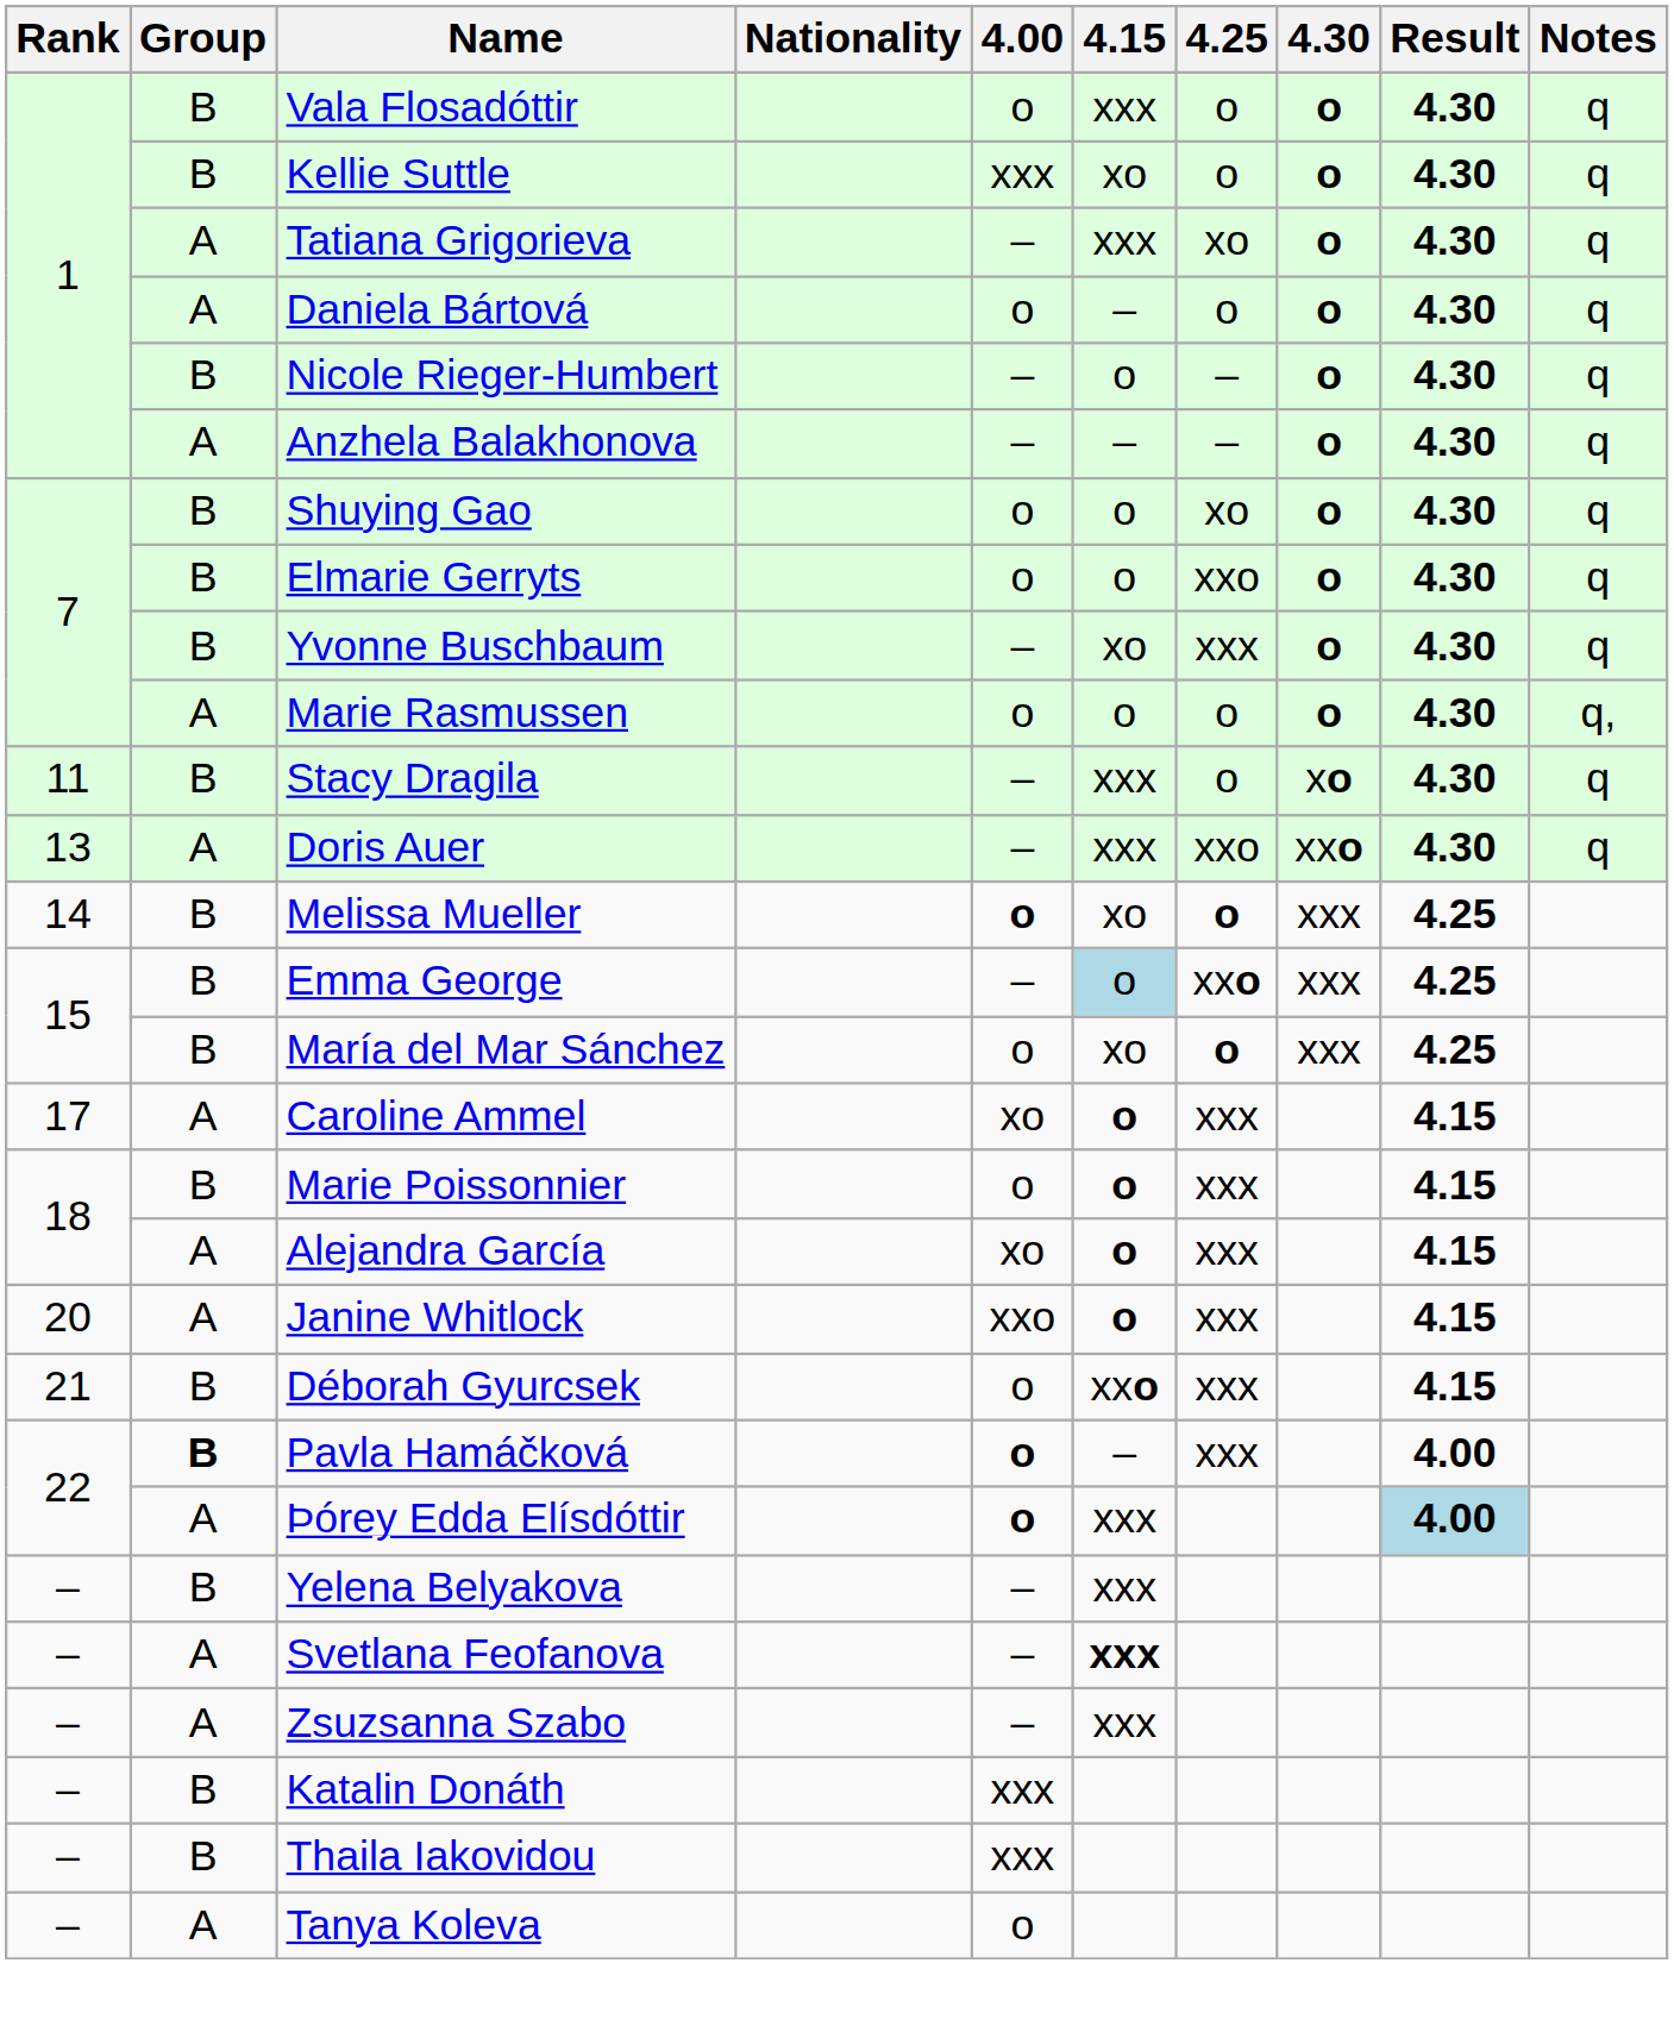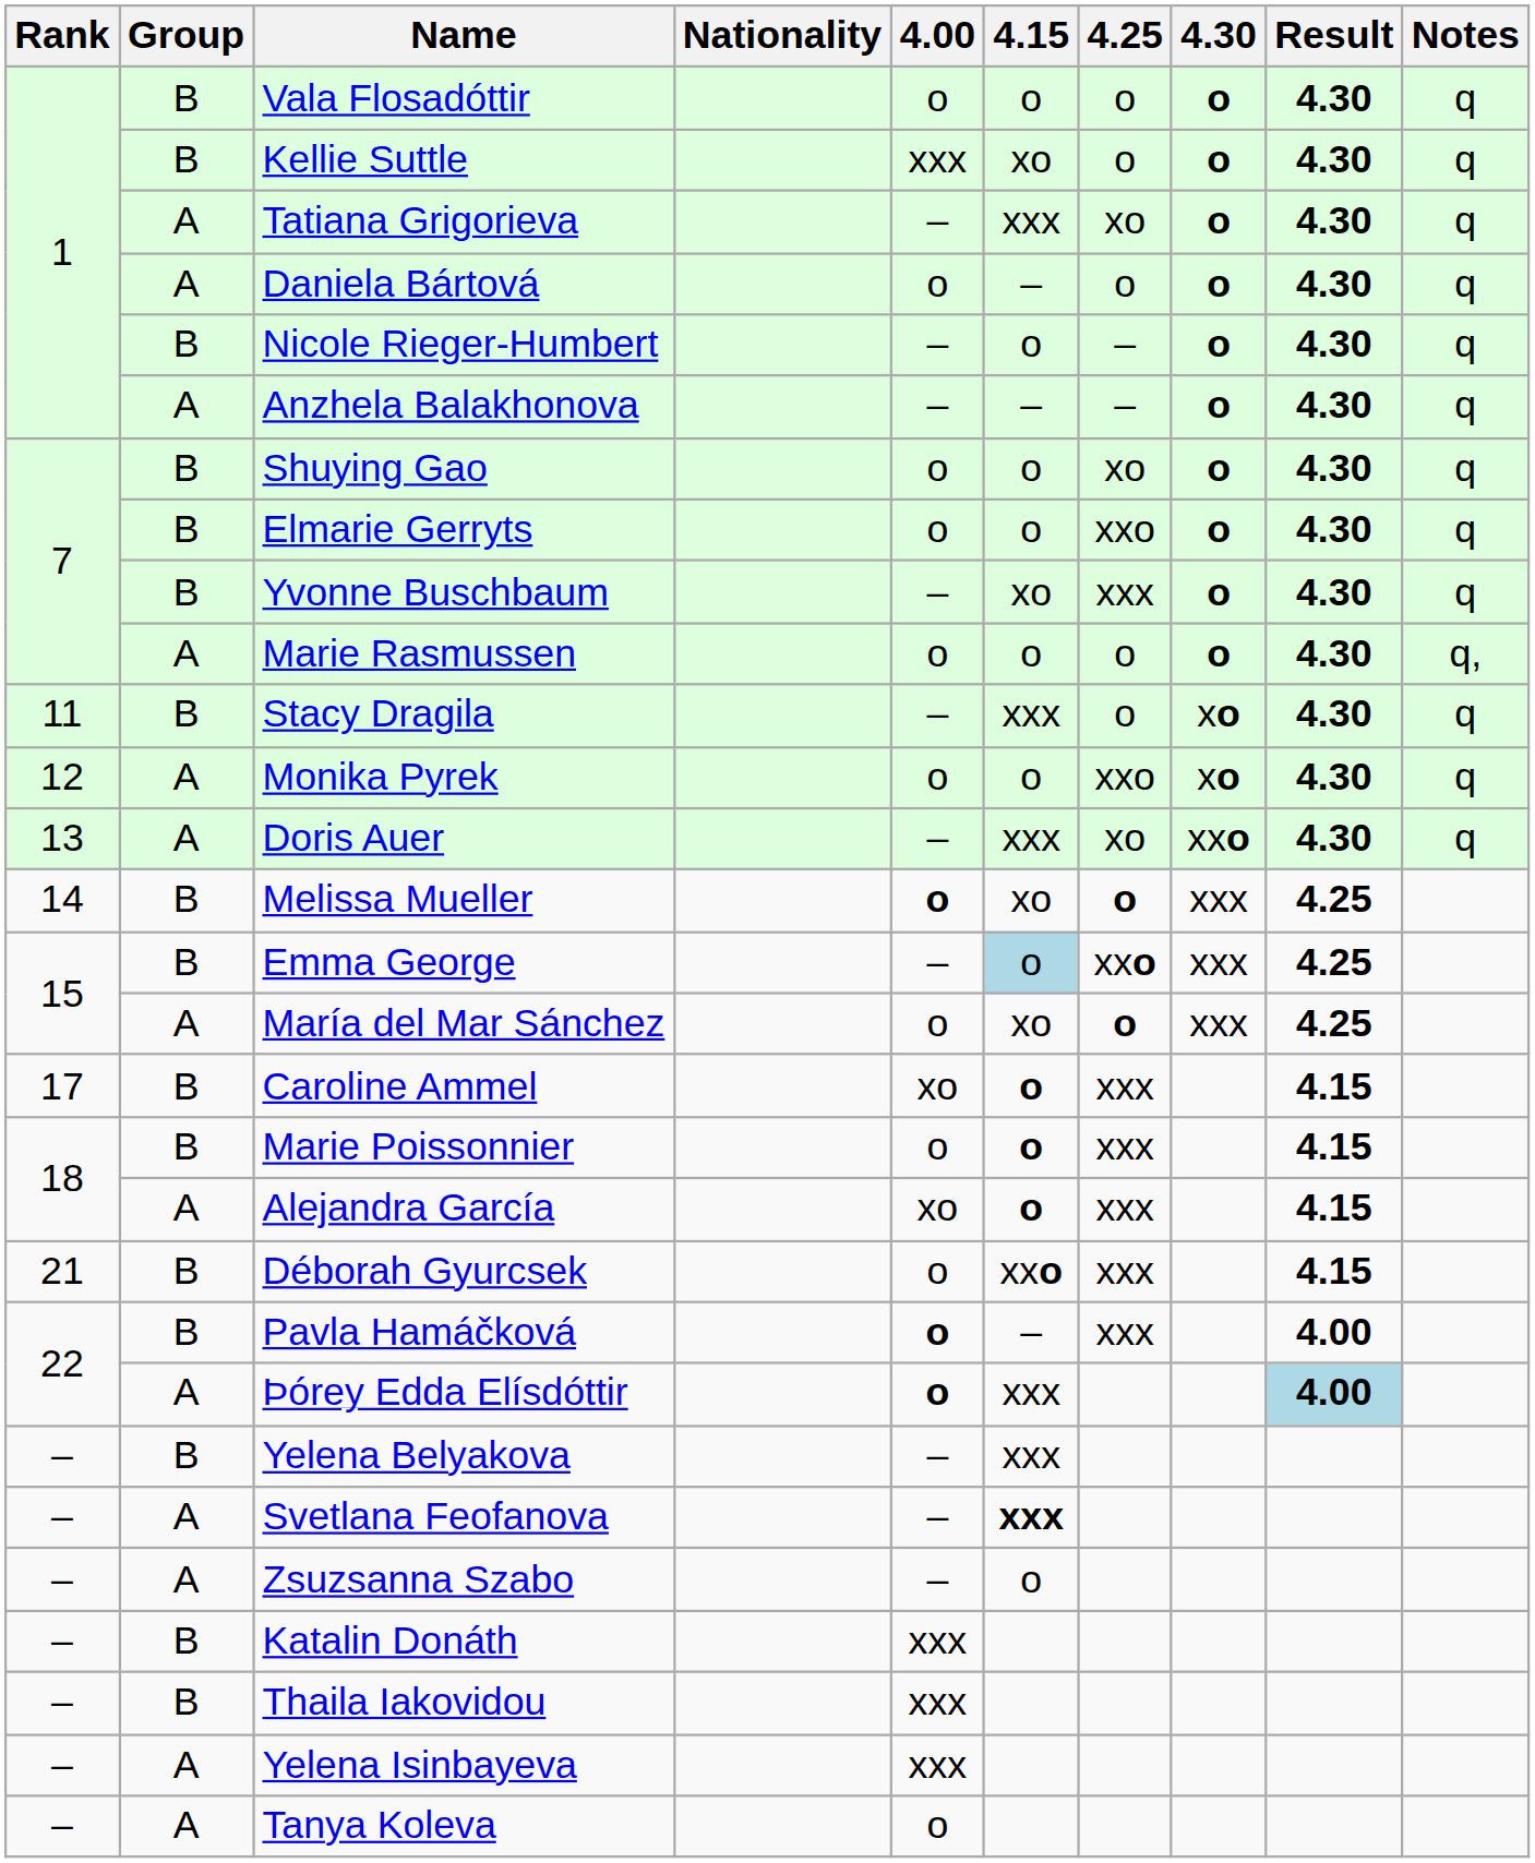 <table class="wikitable sortable" style="text-align:center">
 <tr>
 <th>Rank</th>
 <th>Group</th>
 <th>Name</th>
 <th>Nationality</th>
 <th>4.00</th>
 <th>4.15</th>
 <th>4.25</th>
 <th>4.30</th>
 <th>Result</th>
 <th>Notes</th>
 </tr>
 <tr bgcolor=ddffdd>
 <td rowspan=6>1</td>
 <td>B</td>
 <td align="left"><a href='#'>Vala Flosadóttir</a></td>
 <td align="left"></td>
 <td>o</td>
-<td>xxx</td>
+<td>o</td>
 <td>o</td>
 <td><strong>o</strong></td>
 <td><strong>4.30</strong></td>
 <td>q</td>
 </tr>
 <tr bgcolor=ddffdd>
 <td>B</td>
 <td align="left"><a href='#'>Kellie Suttle</a></td>
 <td align="left"></td>
 <td>xxx</td>
 <td>xo</td>
 <td>o</td>
 <td><strong>o</strong></td>
 <td><strong>4.30</strong></td>
 <td>q</td>
 </tr>
 <tr bgcolor=ddffdd>
 <td>A</td>
 <td align="left"><a href='#'>Tatiana Grigorieva</a></td>
 <td align="left"></td>
 <td>–</td>
 <td>xxx</td>
 <td>xo</td>
 <td><strong>o</strong></td>
 <td><strong>4.30</strong></td>
 <td>q</td>
 </tr>
 <tr bgcolor=ddffdd>
 <td>A</td>
 <td align="left"><a href='#'>Daniela Bártová</a></td>
 <td align="left"></td>
 <td>o</td>
 <td>–</td>
 <td>o</td>
 <td><strong>o</strong></td>
 <td><strong>4.30</strong></td>
 <td>q</td>
 </tr>
 <tr bgcolor=ddffdd>
 <td>B</td>
 <td align="left"><a href='#'>Nicole Rieger-Humbert</a></td>
 <td align="left"></td>
 <td>–</td>
 <td>o</td>
 <td>–</td>
 <td><strong>o</strong></td>
 <td><strong>4.30</strong></td>
 <td>q</td>
 </tr>
 <tr bgcolor=ddffdd>
 <td>A</td>
 <td align="left"><a href='#'>Anzhela Balakhonova</a></td>
 <td align="left"></td>
 <td>–</td>
 <td>–</td>
 <td>–</td>
 <td><strong>o</strong></td>
 <td><strong>4.30</strong></td>
 <td>q</td>
 </tr>
 <tr bgcolor=ddffdd>
 <td rowspan=4>7</td>
 <td>B</td>
 <td align="left"><a href='#'>Shuying Gao</a></td>
 <td align="left"></td>
 <td>o</td>
 <td>o</td>
 <td>xo</td>
 <td><strong>o</strong></td>
 <td><strong>4.30</strong></td>
 <td>q</td>
 </tr>
 <tr bgcolor=ddffdd>
 <td>B</td>
 <td align="left"><a href='#'>Elmarie Gerryts</a></td>
 <td align="left"></td>
 <td>o</td>
 <td>o</td>
 <td>xxo</td>
 <td><strong>o</strong></td>
 <td><strong>4.30</strong></td>
 <td>q</td>
 </tr>
 <tr bgcolor=ddffdd>
 <td>B</td>
 <td align="left"><a href='#'>Yvonne Buschbaum</a></td>
 <td align="left"></td>
 <td>–</td>
 <td>xo</td>
 <td>xxx</td>
 <td><strong>o</strong></td>
 <td><strong>4.30</strong></td>
 <td>q</td>
 </tr>
 <tr bgcolor=ddffdd>
 <td>A</td>
 <td align="left"><a href='#'>Marie Rasmussen</a></td>
 <td align="left"></td>
 <td>o</td>
 <td>o</td>
 <td>o</td>
 <td><strong>o</strong></td>
 <td><strong>4.30</strong></td>
 <td>q, <strong></strong></td>
 </tr>
 <tr bgcolor=ddffdd>
 <td>11</td>
 <td>B</td>
 <td align="left"><a href='#'>Stacy Dragila</a></td>
 <td align="left"></td>
 <td>–</td>
 <td>xxx</td>
 <td>o</td>
 <td>x<strong>o</strong></td>
 <td><strong>4.30</strong></td>
 <td>q</td>
 </tr>
 <tr bgcolor=ddffdd>
+<td>12</td>
+<td>A</td>
+<td align="left"><a href='#'>Monika Pyrek</a></td>
+<td align="left"></td>
+<td>o</td>
+<td>o</td>
+<td>xxo</td>
+<td>x<strong>o</strong></td>
+<td><strong>4.30</strong></td>
+<td>q</td>
+</tr>
+<tr bgcolor=ddffdd>
 <td>13</td>
 <td>A</td>
 <td align="left"><a href='#'>Doris Auer</a></td>
 <td align="left"></td>
 <td>–</td>
 <td>xxx</td>
-<td>xxo</td>
+<td>xo</td>
 <td>xx<strong>o</strong></td>
 <td><strong>4.30</strong></td>
 <td>q</td>
 </tr>
 <tr>
 <td>14</td>
 <td>B</td>
 <td align="left"><a href='#'>Melissa Mueller</a></td>
 <td align="left"></td>
 <td><strong>o</strong></td>
 <td>xo</td>
 <td><strong>o</strong></td>
 <td>xxx</td>
 <td><strong>4.25</strong></td>
 <td></td>
 </tr>
 <tr>
 <td rowspan=2>15</td>
 <td>B</td>
 <td align="left"><a href='#'>Emma George</a></td>
 <td align="left"></td>
 <td>–</td>
 <td style="background: lightblue;">o</td>
 <td>xx<strong>o</strong></td>
 <td>xxx</td>
 <td><strong>4.25</strong></td>
 <td></td>
 </tr>
 <tr>
-<td>B</td>
+<td>A</td>
 <td align="left"><a href='#'>María del Mar Sánchez</a></td>
 <td align="left"></td>
 <td>o</td>
 <td>xo</td>
 <td><strong>o</strong></td>
 <td>xxx</td>
 <td><strong>4.25</strong></td>
 <td></td>
 </tr>
 <tr>
 <td>17</td>
-<td>A</td>
+<td>B</td>
 <td align="left"><a href='#'>Caroline Ammel</a></td>
 <td align="left"></td>
 <td>xo</td>
 <td><strong>o</strong></td>
 <td>xxx</td>
 <td></td>
 <td><strong>4.15</strong></td>
 <td></td>
 </tr>
 <tr>
 <td rowspan=2>18</td>
 <td>B</td>
 <td align="left"><a href='#'>Marie Poissonnier</a></td>
 <td align="left"></td>
 <td>o</td>
 <td><strong>o</strong></td>
 <td>xxx</td>
 <td></td>
 <td><strong>4.15</strong></td>
 <td></td>
 </tr>
 <tr>
 <td>A</td>
 <td align="left"><a href='#'>Alejandra García</a></td>
 <td align="left"></td>
 <td>xo</td>
 <td><strong>o</strong></td>
 <td>xxx</td>
 <td></td>
 <td><strong>4.15</strong></td>
 <td></td>
 </tr>
 <tr>
-<td>20</td>
-<td>A</td>
-<td align="left"><a href='#'>Janine Whitlock</a></td>
-<td align="left"></td>
-<td>xxo</td>
-<td><strong>o</strong></td>
-<td>xxx</td>
-<td></td>
-<td><strong>4.15</strong></td>
-<td></td>
-</tr>
-<tr>
 <td>21</td>
 <td>B</td>
 <td align="left"><a href='#'>Déborah Gyurcsek</a></td>
 <td align="left"></td>
 <td>o</td>
 <td>xx<strong>o</strong></td>
 <td>xxx</td>
 <td></td>
 <td><strong>4.15</strong></td>
 <td></td>
 </tr>
 <tr>
 <td rowspan=2>22</td>
-<td><strong>B</strong></td>
+<td>B</td>
 <td align="left"><a href='#'>Pavla Hamáčková</a></td>
 <td align="left"></td>
 <td><strong>o</strong></td>
 <td>–</td>
 <td>xxx</td>
 <td></td>
 <td><strong>4.00</strong></td>
 <td></td>
 </tr>
 <tr>
 <td>A</td>
 <td align="left"><a href='#'>Þórey Edda Elísdóttir</a></td>
 <td align="left"></td>
 <td><strong>o</strong></td>
 <td>xxx</td>
 <td></td>
 <td></td>
 <td style="background: lightblue;"><strong>4.00</strong></td>
 <td></td>
 </tr>
 <tr>
 <td>–</td>
 <td>B</td>
 <td align="left"><a href='#'>Yelena Belyakova</a></td>
 <td align="left"></td>
 <td>–</td>
 <td>xxx</td>
 <td></td>
 <td></td>
 <td></td>
 <td></td>
 </tr>
 <tr>
 <td>–</td>
 <td>A</td>
 <td align="left"><a href='#'>Svetlana Feofanova</a></td>
 <td align="left"></td>
 <td>–</td>
 <td><strong>xxx</strong></td>
 <td></td>
 <td></td>
 <td></td>
 <td></td>
 </tr>
 <tr>
 <td>–</td>
 <td>A</td>
 <td align="left"><a href='#'>Zsuzsanna Szabo</a></td>
 <td align="left"></td>
 <td>–</td>
-<td>xxx</td>
+<td>o</td>
 <td></td>
 <td></td>
 <td></td>
 <td></td>
 </tr>
 <tr>
 <td>–</td>
 <td>B</td>
 <td align="left"><a href='#'>Katalin Donáth</a></td>
 <td align="left"></td>
 <td>xxx</td>
 <td></td>
 <td></td>
 <td></td>
 <td></td>
 <td></td>
 </tr>
 <tr>
 <td>–</td>
 <td>B</td>
 <td align="left"><a href='#'>Thaila Iakovidou</a></td>
 <td align="left"></td>
 <td>xxx</td>
 <td></td>
 <td></td>
 <td></td>
 <td></td>
 <td></td>
 </tr>
 <tr>
 <td>–</td>
 <td>A</td>
+<td align="left"><a href='#'>Yelena Isinbayeva</a></td>
+<td align="left"></td>
+<td>xxx</td>
+<td></td>
+<td></td>
+<td></td>
+<td></td>
+<td></td>
+</tr>
+<tr>
+<td>–</td>
+<td>A</td>
 <td align="left"><a href='#'>Tanya Koleva</a></td>
 <td align="left"></td>
 <td>o</td>
 <td></td>
 <td></td>
 <td></td>
 <td></td>
 <td></td>
 </tr>
 </table>
